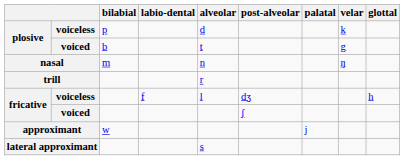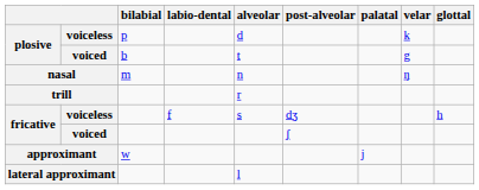 <table class="wikitable">
 <tr>
 <th colspan="2"></th>
 <th>bilabial</th>
 <th>labio-dental</th>
 <th>alveolar</th>
 <th>post-alveolar</th>
 <th>palatal</th>
 <th>velar</th>
 <th>glottal</th>
 </tr>
 <tr>
 <th rowspan="2">plosive</th>
 <th>voiceless</th>
 <td><a href='#'>p</a></td>
 <td></td>
 <td><a href='#'>d</a></td>
 <td></td>
 <td></td>
 <td><a href='#'>k</a></td>
 <td></td>
 </tr>
 <tr>
 <th>voiced</th>
 <td><a href='#'>b</a></td>
 <td></td>
 <td><a href='#'>t</a></td>
 <td></td>
 <td></td>
 <td><a href='#'>g</a></td>
 <td></td>
 </tr>
 <tr>
 <th colspan="2">nasal</th>
 <td><a href='#'>m</a></td>
 <td></td>
 <td><a href='#'>n</a></td>
 <td></td>
 <td></td>
 <td><a href='#'>ŋ</a></td>
 <td></td>
 </tr>
 <tr>
 <th colspan="2">trill</th>
 <td></td>
 <td></td>
 <td><a href='#'>r</a></td>
 <td></td>
 <td></td>
 <td></td>
 <td></td>
 </tr>
 <tr>
 <th rowspan="2">fricative</th>
 <th>voiceless</th>
 <td></td>
 <td><a href='#'>f</a></td>
-<td><a href='#'>l</a></td>
+<td><a href='#'>s</a></td>
 <td><a href='#'>dʒ</a></td>
 <td></td>
 <td></td>
 <td><a href='#'>h</a></td>
 </tr>
 <tr>
 <th>voiced</th>
 <td></td>
 <td></td>
 <td></td>
 <td><a href='#'>ʃ</a></td>
 <td></td>
 <td></td>
 <td></td>
 </tr>
 <tr>
 <th colspan="2">approximant</th>
 <td><a href='#'>w</a></td>
 <td></td>
 <td></td>
 <td></td>
 <td><a href='#'>j</a></td>
 <td></td>
 <td></td>
 </tr>
 <tr>
 <th colspan="2">lateral approximant</th>
 <td></td>
 <td></td>
-<td><a href='#'>s</a></td>
+<td><a href='#'>l</a></td>
 <td></td>
 <td></td>
 <td></td>
 <td></td>
 </tr>
 </table>
